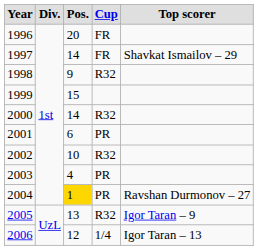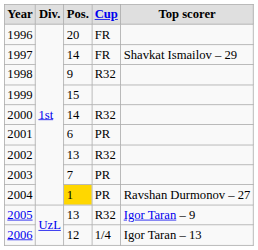 <table class="wikitable">
 <tr style="text-align:center; background:#dfdfdf;">
 <td><strong>Year</strong></td>
 <td><strong>Div.</strong></td>
 <td><strong>Pos.</strong></td>
 <td><strong><a href='#'>Cup</a></strong></td>
 <td><strong>Top scorer</strong></td>
 </tr>
 <tr>
 <td>1996</td>
 <td rowspan=9><a href='#'>1st</a></td>
 <td>20</td>
 <td>FR</td>
 <td></td>
 </tr>
 <tr>
 <td>1997</td>
 <td>14</td>
 <td>FR</td>
 <td>Shavkat Ismailov – 29</td>
 </tr>
 <tr>
 <td>1998</td>
 <td>9</td>
 <td>R32</td>
 <td></td>
 </tr>
 <tr>
 <td>1999</td>
 <td>15</td>
 <td></td>
 <td></td>
 </tr>
 <tr>
 <td>2000</td>
 <td>14</td>
 <td>R32</td>
 <td></td>
 </tr>
 <tr>
 <td>2001</td>
 <td>6</td>
 <td>PR</td>
 <td></td>
 </tr>
 <tr>
 <td>2002</td>
-<td>10</td>
+<td>13</td>
 <td>R32</td>
 <td></td>
 </tr>
 <tr>
 <td>2003</td>
-<td>4</td>
+<td>7</td>
 <td>PR</td>
 <td></td>
 </tr>
 <tr>
 <td>2004</td>
 <td bgcolor=gold>1 </td>
 <td>PR</td>
 <td>Ravshan Durmonov – 27</td>
 </tr>
 <tr>
 <td><a href='#'>2005</a></td>
 <td rowspan=2><a href='#'>UzL</a></td>
 <td>13</td>
 <td>R32</td>
 <td><a href='#'>Igor Taran</a> – 9</td>
 </tr>
 <tr>
 <td><a href='#'>2006</a></td>
 <td>12</td>
 <td>1/4</td>
 <td>Igor Taran – 13</td>
 </tr>
 </table>
